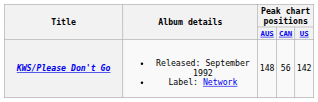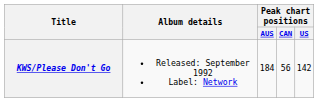 <table class="wikitable plainrowheaders" style="text-align:center;">
 <tr>
 <th scope="col" rowspan="2" style="width:14em;">Title</th>
 <th scope="col" rowspan="2" style="width:16em;">Album details</th>
 <th scope="col" colspan="3">Peak chart positions</th>
 </tr>
 <tr>
 <th style="width:2em;font-size:90%;"><a href='#'>AUS</a><br></th>
 <th style="width:2em;font-size:90%;"><a href='#'>CAN</a><br></th>
 <th style="width:2em;font-size:90%;"><a href='#'>US</a><br></th>
 </tr>
 <tr>
 <th scope="row"><em><a href='#'>KWS/Please Don't Go</a></em></th>
 <td><br><ul><li>Released: September 1992</li><li>Label: <a href='#'>Network</a></li></ul></td>
-<td>148</td>
+<td>184</td>
 <td>56</td>
 <td>142</td>
 </tr>
 </table>
